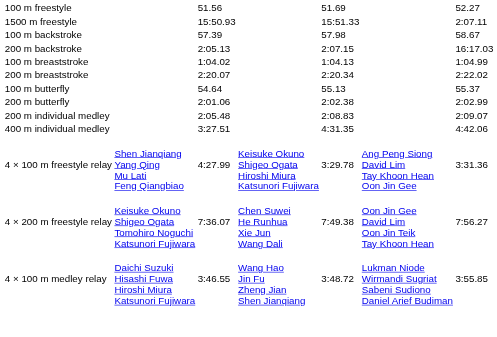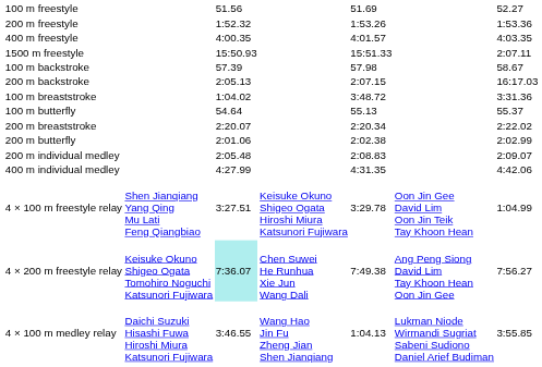 <table>
 <tr>
 <td>100 m freestyle<br></td>
 <td></td>
 <td>51.56<br></td>
 <td></td>
 <td>51.69</td>
 <td></td>
 <td>52.27</td>
+</tr>
+<tr>
+<td>200 m freestyle<br></td>
+<td></td>
+<td>1:52.32<br></td>
+<td></td>
+<td>1:53.26</td>
+<td></td>
+<td>1:53.36</td>
+</tr>
+<tr>
+<td>400 m freestyle<br></td>
+<td></td>
+<td>4:00.35<br></td>
+<td></td>
+<td>4:01.57</td>
+<td></td>
+<td>4:03.35</td>
 </tr>
 <tr>
 <td>1500 m freestyle<br></td>
 <td></td>
 <td>15:50.93<br></td>
 <td></td>
 <td>15:51.33</td>
 <td></td>
 <td>2:07.11</td>
 </tr>
 <tr>
 <td>100 m backstroke<br></td>
 <td></td>
 <td>57.39<br></td>
 <td></td>
 <td>57.98</td>
 <td></td>
 <td>58.67</td>
 </tr>
 <tr>
 <td>200 m backstroke<br></td>
 <td></td>
 <td>2:05.13<br></td>
 <td></td>
 <td>2:07.15</td>
 <td></td>
 <td>16:17.03</td>
 </tr>
 <tr>
 <td>100 m breaststroke<br></td>
 <td></td>
 <td>1:04.02<br></td>
 <td></td>
-<td>1:04.13</td>
+<td>3:48.72</td>
 <td></td>
-<td>1:04.99</td>
+<td>3:31.36</td>
+</tr>
+<tr>
+<td>100 m butterfly<br></td>
+<td></td>
+<td>54.64<br></td>
+<td></td>
+<td>55.13</td>
+<td></td>
+<td>55.37</td>
 </tr>
 <tr>
 <td>200 m breaststroke<br></td>
 <td></td>
 <td>2:20.07<br></td>
 <td></td>
 <td>2:20.34</td>
 <td></td>
 <td>2:22.02</td>
-</tr>
-<tr>
-<td>100 m butterfly<br></td>
-<td></td>
-<td>54.64<br></td>
-<td></td>
-<td>55.13</td>
-<td></td>
-<td>55.37</td>
 </tr>
 <tr>
 <td>200 m butterfly<br></td>
 <td></td>
 <td>2:01.06<br></td>
 <td></td>
 <td>2:02.38</td>
 <td></td>
 <td>2:02.99</td>
 </tr>
 <tr>
 <td>200 m individual medley<br></td>
 <td></td>
 <td>2:05.48<br></td>
 <td></td>
 <td>2:08.83</td>
 <td></td>
 <td>2:09.07</td>
 </tr>
 <tr>
 <td>400 m individual medley<br></td>
 <td></td>
-<td>3:27.51<br></td>
+<td>4:27.99<br></td>
 <td></td>
 <td>4:31.35</td>
 <td></td>
 <td>4:42.06</td>
 </tr>
 <tr>
 <td>4 × 100 m freestyle relay<br></td>
 <td><br><a href='#'>Shen Jianqiang</a><br><a href='#'>Yang Qing</a><br><a href='#'>Mu Lati</a><br><a href='#'>Feng Qiangbiao</a></td>
-<td>4:27.99<br></td>
+<td>3:27.51<br></td>
 <td><br><a href='#'>Keisuke Okuno</a><br><a href='#'>Shigeo Ogata</a><br><a href='#'>Hiroshi Miura</a><br><a href='#'>Katsunori Fujiwara</a></td>
 <td>3:29.78</td>
-<td><br><a href='#'>Ang Peng Siong</a><br><a href='#'>David Lim</a><br><a href='#'>Tay Khoon Hean</a><br><a href='#'>Oon Jin Gee</a></td>
-<td>3:31.36</td>
+<td><br><a href='#'>Oon Jin Gee</a><br><a href='#'>David Lim</a><br><a href='#'>Oon Jin Teik</a><br><a href='#'>Tay Khoon Hean</a></td>
+<td>1:04.99</td>
 </tr>
 <tr>
 <td>4 × 200 m freestyle relay<br></td>
 <td><br><a href='#'>Keisuke Okuno</a><br><a href='#'>Shigeo Ogata</a><br><a href='#'>Tomohiro Noguchi</a><br><a href='#'>Katsunori Fujiwara</a></td>
-<td>7:36.07<br></td>
+<td style="background: paleturquoise;">7:36.07<br></td>
 <td><br><a href='#'>Chen Suwei</a><br><a href='#'>He Runhua</a><br><a href='#'>Xie Jun</a><br><a href='#'>Wang Dali</a></td>
 <td>7:49.38</td>
-<td><br><a href='#'>Oon Jin Gee</a><br><a href='#'>David Lim</a><br><a href='#'>Oon Jin Teik</a><br><a href='#'>Tay Khoon Hean</a></td>
+<td><br><a href='#'>Ang Peng Siong</a><br><a href='#'>David Lim</a><br><a href='#'>Tay Khoon Hean</a><br><a href='#'>Oon Jin Gee</a></td>
 <td>7:56.27</td>
 </tr>
 <tr>
 <td>4 × 100 m medley relay<br></td>
 <td><br><a href='#'>Daichi Suzuki</a><br><a href='#'>Hisashi Fuwa</a><br><a href='#'>Hiroshi Miura</a><br><a href='#'>Katsunori Fujiwara</a></td>
 <td>3:46.55<br></td>
 <td><br><a href='#'>Wang Hao</a><br><a href='#'>Jin Fu</a><br><a href='#'>Zheng Jian</a><br><a href='#'>Shen Jianqiang</a></td>
-<td>3:48.72</td>
+<td>1:04.13</td>
 <td><br><a href='#'>Lukman Niode</a><br><a href='#'>Wirmandi Sugriat</a><br><a href='#'>Sabeni Sudiono</a><br><a href='#'>Daniel Arief Budiman</a></td>
 <td>3:55.85</td>
 </tr>
 </table>
